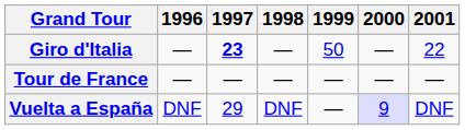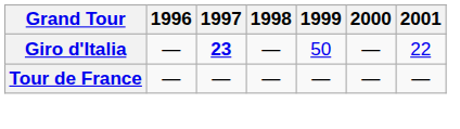 <table class="wikitable plainrowheaders">
 <tr>
 <th scope="col"><a href='#'>Grand Tour</a></th>
 <th scope="col">1996</th>
 <th scope="col">1997</th>
 <th scope="col">1998</th>
 <th scope="col">1999</th>
 <th scope="col">2000</th>
 <th scope="col">2001</th>
 </tr>
 <tr style="text-align:center;">
 <th scope="row"> <a href='#'>Giro d'Italia</a></th>
 <td>—</td>
 <td><strong><a href='#'>23</a></strong></td>
 <td>—</td>
 <td><a href='#'>50</a></td>
 <td>—</td>
 <td><a href='#'>22</a></td>
 </tr>
 <tr style="text-align:center;">
 <th scope="row"> <a href='#'>Tour de France</a></th>
 <td>—</td>
 <td>—</td>
 <td>—</td>
 <td>—</td>
 <td>—</td>
 <td>—</td>
 </tr>
-<tr style="text-align:center;">
-<th scope="row"> <a href='#'>Vuelta a España</a></th>
-<td><a href='#'>DNF</a></td>
-<td><a href='#'>29</a></td>
-<td><a href='#'>DNF</a></td>
-<td>—</td>
-<td style="background:#ddddff;"><a href='#'>9</a></td>
-<td><a href='#'>DNF</a></td>
-</tr>
 </table>
